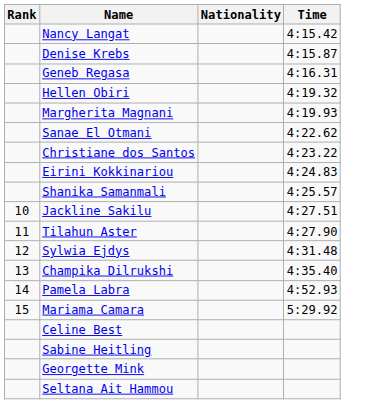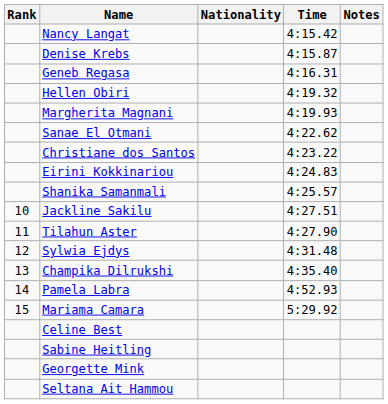 <table class="wikitable sortable" style="text-align:center">
 <tr>
 <th>Rank</th>
 <th>Name</th>
 <th>Nationality</th>
 <th>Time</th>
+<th>Notes</th>
 </tr>
 <tr>
 <td></td>
 <td align=left><a href='#'>Nancy Langat</a></td>
 <td align=left></td>
 <td>4:15.42</td>
+<td></td>
 </tr>
 <tr>
 <td></td>
 <td align=left><a href='#'>Denise Krebs</a></td>
 <td align=left></td>
 <td>4:15.87</td>
+<td></td>
 </tr>
 <tr>
 <td></td>
 <td align=left><a href='#'>Geneb Regasa</a></td>
 <td align=left></td>
 <td>4:16.31</td>
+<td></td>
 </tr>
 <tr>
 <td></td>
 <td align=left><a href='#'>Hellen Obiri</a></td>
 <td align=left></td>
 <td>4:19.32</td>
+<td></td>
 </tr>
 <tr>
 <td></td>
 <td align=left><a href='#'>Margherita Magnani</a></td>
 <td align=left></td>
 <td>4:19.93</td>
+<td></td>
 </tr>
 <tr>
 <td></td>
 <td align=left><a href='#'>Sanae El Otmani</a></td>
 <td align=left></td>
 <td>4:22.62</td>
+<td></td>
 </tr>
 <tr>
 <td></td>
 <td align=left><a href='#'>Christiane dos Santos</a></td>
 <td align=left></td>
 <td>4:23.22</td>
+<td></td>
 </tr>
 <tr>
 <td></td>
 <td align=left><a href='#'>Eirini Kokkinariou</a></td>
 <td align=left></td>
 <td>4:24.83</td>
+<td></td>
 </tr>
 <tr>
 <td></td>
 <td align=left><a href='#'>Shanika Samanmali</a></td>
 <td align=left></td>
 <td>4:25.57</td>
+<td></td>
 </tr>
 <tr>
 <td>10</td>
 <td align=left><a href='#'>Jackline Sakilu</a></td>
 <td align=left></td>
 <td>4:27.51</td>
+<td></td>
 </tr>
 <tr>
 <td>11</td>
 <td align=left><a href='#'>Tilahun Aster</a></td>
 <td align=left></td>
 <td>4:27.90</td>
+<td></td>
 </tr>
 <tr>
 <td>12</td>
 <td align=left><a href='#'>Sylwia Ejdys</a></td>
 <td align=left></td>
 <td>4:31.48</td>
+<td></td>
 </tr>
 <tr>
 <td>13</td>
 <td align=left><a href='#'>Champika Dilrukshi</a></td>
 <td align=left></td>
 <td>4:35.40</td>
+<td></td>
 </tr>
 <tr>
 <td>14</td>
 <td align=left><a href='#'>Pamela Labra</a></td>
 <td align=left></td>
 <td>4:52.93</td>
+<td></td>
 </tr>
 <tr>
 <td>15</td>
 <td align=left><a href='#'>Mariama Camara</a></td>
 <td align=left></td>
 <td>5:29.92</td>
+<td></td>
 </tr>
 <tr>
 <td></td>
 <td align=left><a href='#'>Celine Best</a></td>
 <td align=left></td>
+<td></td>
 <td></td>
 </tr>
 <tr>
 <td></td>
 <td align=left><a href='#'>Sabine Heitling</a></td>
 <td align=left></td>
 <td></td>
+<td></td>
 </tr>
 <tr>
 <td></td>
 <td align=left><a href='#'>Georgette Mink</a></td>
 <td align=left></td>
+<td></td>
 <td></td>
 </tr>
 <tr>
 <td></td>
 <td align=left><a href='#'>Seltana Ait Hammou</a></td>
 <td align=left></td>
 <td></td>
+<td></td>
 </tr>
 </table>
